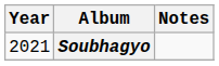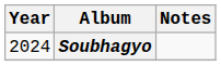 <table class="wikitable sortable">
 <tr>
 <th>Year</th>
 <th>Album</th>
 <th>Notes</th>
 </tr>
 <tr>
-<td>2021</td>
+<td>2024</td>
 <th><em>Soubhagyo</em></th>
 <td></td>
 </tr>
 <tr>
 </tr>
 </table>
